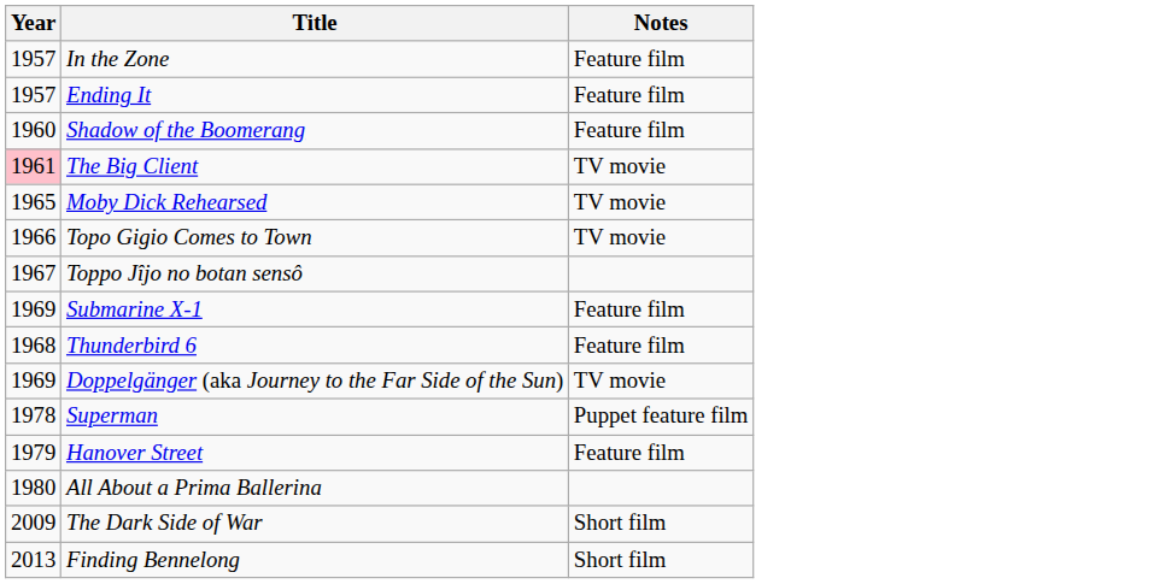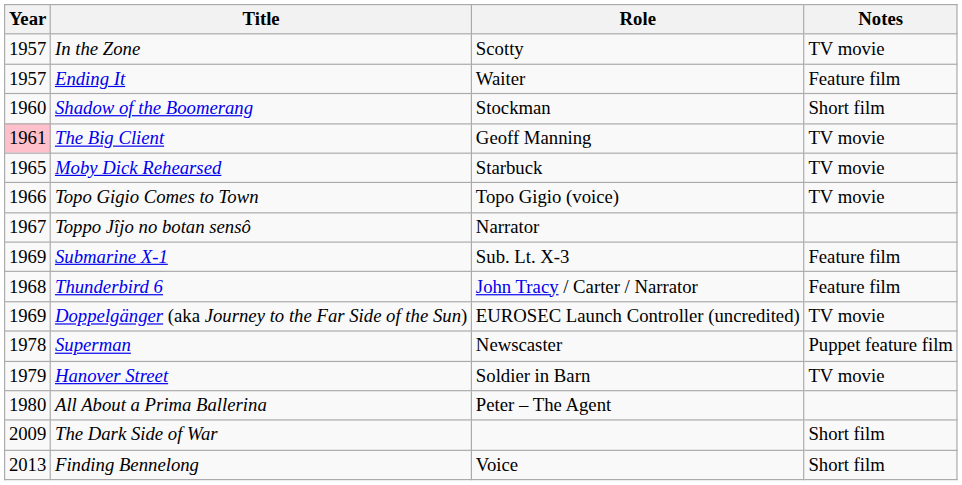 <table class="wikitable">
 <tr>
 <th>Year</th>
 <th>Title</th>
+<th>Role</th>
 <th>Notes</th>
 </tr>
 <tr>
 <td>1957</td>
 <td><em>In the Zone</em></td>
-<td>Feature film</td>
+<td>Scotty</td>
+<td>TV movie</td>
 </tr>
 <tr>
 <td>1957</td>
 <td><em><a href='#'>Ending It</a></em></td>
+<td>Waiter</td>
 <td>Feature film</td>
 </tr>
 <tr>
 <td>1960</td>
 <td><em><a href='#'>Shadow of the Boomerang</a></em></td>
-<td>Feature film</td>
+<td>Stockman</td>
+<td>Short film</td>
 </tr>
 <tr>
 <td style="background: pink;">1961</td>
 <td><em><a href='#'>The Big Client</a></em></td>
+<td>Geoff Manning</td>
 <td>TV movie</td>
 </tr>
 <tr>
 <td>1965</td>
 <td><em><a href='#'>Moby Dick Rehearsed</a></em></td>
+<td>Starbuck</td>
 <td>TV movie</td>
 </tr>
 <tr>
 <td>1966</td>
 <td><em>Topo Gigio Comes to Town</em></td>
+<td>Topo Gigio (voice)</td>
 <td>TV movie</td>
 </tr>
 <tr>
 <td>1967</td>
 <td><em>Toppo Jîjo no botan sensô</em></td>
+<td>Narrator</td>
 <td></td>
 </tr>
 <tr>
 <td>1969</td>
 <td><em><a href='#'>Submarine X-1</a></em></td>
+<td>Sub. Lt. X-3</td>
 <td>Feature film</td>
 </tr>
 <tr>
 <td>1968</td>
 <td><em><a href='#'>Thunderbird 6</a></em></td>
+<td><a href='#'>John Tracy</a> / Carter / Narrator</td>
 <td>Feature film</td>
 </tr>
 <tr>
 <td>1969</td>
 <td><em><a href='#'>Doppelgänger</a></em> (aka <em>Journey to the Far Side of the Sun</em>)</td>
+<td>EUROSEC Launch Controller (uncredited)</td>
 <td>TV movie</td>
 </tr>
 <tr>
 <td>1978</td>
 <td><em><a href='#'>Superman</a></em></td>
+<td>Newscaster</td>
 <td>Puppet feature film</td>
 </tr>
 <tr>
 <td>1979</td>
 <td><em><a href='#'>Hanover Street</a></em></td>
-<td>Feature film</td>
+<td>Soldier in Barn</td>
+<td>TV movie</td>
 </tr>
 <tr>
 <td>1980</td>
 <td><em>All About a Prima Ballerina</em></td>
+<td>Peter – The Agent</td>
 <td></td>
 </tr>
 <tr>
 <td>2009</td>
 <td><em>The Dark Side of War</em></td>
+<td></td>
 <td>Short film</td>
 </tr>
 <tr>
 <td>2013</td>
 <td><em>Finding Bennelong</em></td>
+<td>Voice</td>
 <td>Short film</td>
 </tr>
 </table>
